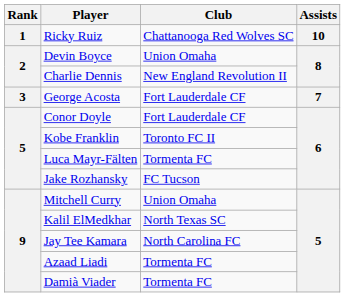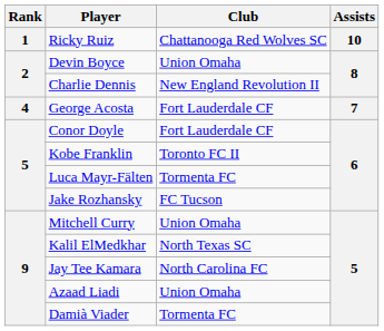 <table class="wikitable">
 <tr>
 <th>Rank</th>
 <th>Player</th>
 <th>Club</th>
 <th>Assists</th>
 </tr>
 <tr>
 <th rowspan=1>1</th>
 <td> <a href='#'>Ricky Ruiz</a></td>
 <td><a href='#'>Chattanooga Red Wolves SC</a></td>
 <th rowspan=1>10</th>
 </tr>
 <tr>
 <th rowspan=2>2</th>
 <td> <a href='#'>Devin Boyce</a></td>
 <td><a href='#'>Union Omaha</a></td>
 <th rowspan=2>8</th>
 </tr>
 <tr>
 <td> <a href='#'>Charlie Dennis</a></td>
 <td><a href='#'>New England Revolution II</a></td>
 </tr>
 <tr>
-<th rowspan=1>3</th>
+<th rowspan=1>4</th>
 <td> <a href='#'>George Acosta</a></td>
 <td><a href='#'>Fort Lauderdale CF</a></td>
 <th rowspan=1>7</th>
 </tr>
 <tr>
 <th rowspan=4>5</th>
 <td> <a href='#'>Conor Doyle</a></td>
 <td><a href='#'>Fort Lauderdale CF</a></td>
 <th rowspan=4>6</th>
 </tr>
 <tr>
 <td> <a href='#'>Kobe Franklin</a></td>
 <td><a href='#'>Toronto FC II</a></td>
 </tr>
 <tr>
 <td> <a href='#'>Luca Mayr-Fälten</a></td>
 <td><a href='#'>Tormenta FC</a></td>
 </tr>
 <tr>
 <td> <a href='#'>Jake Rozhansky</a></td>
 <td><a href='#'>FC Tucson</a></td>
 </tr>
 <tr>
 <th rowspan=5>9</th>
 <td> <a href='#'>Mitchell Curry</a></td>
 <td><a href='#'>Union Omaha</a></td>
 <th rowspan=5>5</th>
 </tr>
 <tr>
 <td> <a href='#'>Kalil ElMedkhar</a></td>
 <td><a href='#'>North Texas SC</a></td>
 </tr>
 <tr>
 <td> <a href='#'>Jay Tee Kamara</a></td>
 <td><a href='#'>North Carolina FC</a></td>
 </tr>
 <tr>
 <td> <a href='#'>Azaad Liadi</a></td>
-<td><a href='#'>Tormenta FC</a></td>
+<td><a href='#'>Union Omaha</a><br></td>
 </tr>
 <tr>
 <td> <a href='#'>Damià Viader</a></td>
 <td><a href='#'>Tormenta FC</a></td>
 </tr>
 </table>
